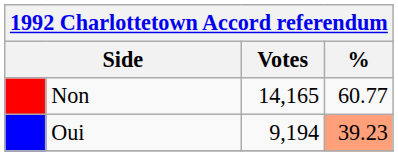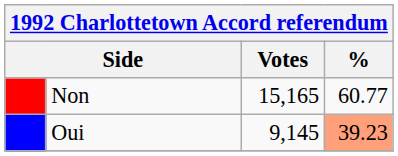 <table class="wikitable" style="font-size: 95%; clear:both">
 <tr style="background-color:#E9E9E9">
 <th colspan=4><a href='#'>1992 Charlottetown Accord referendum</a></th>
 </tr>
 <tr style="background-color:#E9E9E9">
 <th colspan=2 style="width: 130px">Side</th>
 <th style="width: 50px">Votes</th>
 <th style="width: 40px">%</th>
 </tr>
 <tr>
 <td bgcolor="red"></td>
 <td>Non</td>
-<td align="right">14,165</td>
+<td align="right">15,165</td>
 <td align="right">60.77</td>
 </tr>
 <tr>
 <td bgcolor="blue"></td>
 <td>Oui</td>
-<td align="right">9,194</td>
+<td align="right">9,145</td>
 <td align="right" style="background: lightsalmon;">39.23</td>
 </tr>
 <tr>
 </tr>
 </table>
